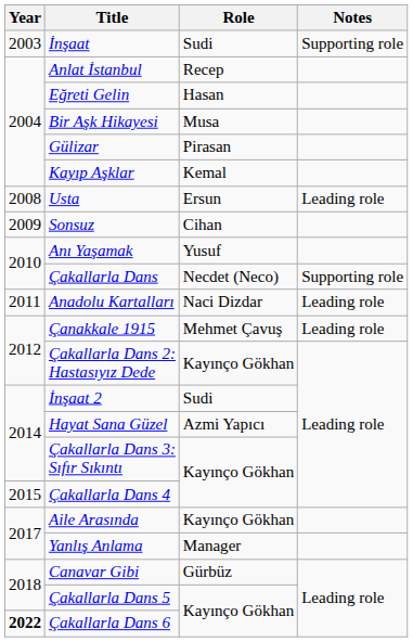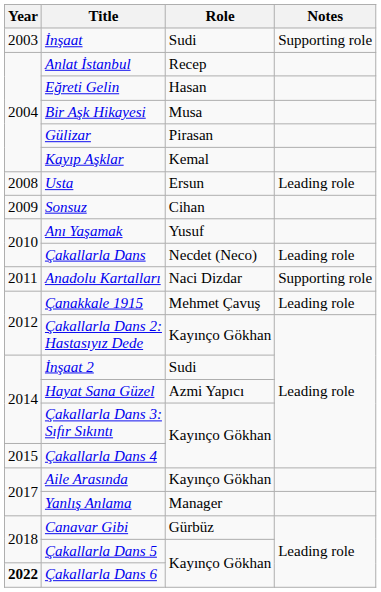 <table class="wikitable">
 <tr>
 <th>Year</th>
 <th>Title</th>
 <th>Role</th>
 <th>Notes</th>
 </tr>
 <tr>
 <td>2003</td>
 <td><a href='#'><em>İnşaat</em></a></td>
 <td>Sudi</td>
 <td>Supporting role</td>
 </tr>
 <tr>
 <td rowspan="5">2004</td>
 <td><em><a href='#'>Anlat İstanbul</a></em></td>
 <td>Recep</td>
 <td></td>
 </tr>
 <tr>
 <td><a href='#'><em>Eğreti Gelin</em></a></td>
 <td>Hasan</td>
 <td></td>
 </tr>
 <tr>
 <td><a href='#'><em>Bir Aşk Hikayesi</em></a></td>
 <td>Musa</td>
 <td></td>
 </tr>
 <tr>
 <td><a href='#'><em>Gülizar</em></a></td>
 <td>Pirasan</td>
 <td></td>
 </tr>
 <tr>
 <td><a href='#'><em>Kayıp Aşklar</em></a></td>
 <td>Kemal</td>
 <td></td>
 </tr>
 <tr>
 <td>2008</td>
 <td><a href='#'><em>Usta</em></a></td>
 <td>Ersun</td>
 <td>Leading role</td>
 </tr>
 <tr>
 <td>2009</td>
 <td><a href='#'><em>Sonsuz</em></a></td>
 <td>Cihan</td>
 <td></td>
 </tr>
 <tr>
 <td rowspan="2">2010</td>
 <td><em><a href='#'>Anı Yaşamak</a></em></td>
 <td>Yusuf</td>
 <td></td>
 </tr>
 <tr>
 <td><em><a href='#'>Çakallarla Dans</a></em></td>
 <td>Necdet (Neco)</td>
-<td>Supporting role</td>
+<td>Leading role</td>
 </tr>
 <tr>
 <td>2011</td>
 <td><em><a href='#'>Anadolu Kartalları</a></em></td>
 <td>Naci Dizdar</td>
-<td>Leading role</td>
+<td>Supporting role</td>
 </tr>
 <tr>
 <td rowspan="2">2012</td>
 <td><em><a href='#'>Çanakkale 1915</a></em></td>
 <td>Mehmet Çavuş</td>
 <td>Leading role</td>
 </tr>
 <tr>
 <td><a href='#'><em>Çakallarla Dans 2:<br>Hastasıyız Dede</em></a></td>
 <td>Kayınço Gökhan</td>
 <td rowspan="5">Leading role</td>
 </tr>
 <tr>
 <td rowspan="3">2014</td>
 <td><em><a href='#'>İnşaat 2</a></em></td>
 <td>Sudi</td>
 </tr>
 <tr>
 <td><em><a href='#'>Hayat Sana Güzel</a></em></td>
 <td>Azmi Yapıcı</td>
 </tr>
 <tr>
 <td><a href='#'><em>Çakallarla Dans 3:<br>Sıfır Sıkıntı</em></a></td>
 <td rowspan="2">Kayınço Gökhan</td>
 </tr>
 <tr>
 <td>2015</td>
 <td><em><a href='#'>Çakallarla Dans 4</a></em></td>
 </tr>
 <tr>
 <td rowspan="2">2017</td>
 <td><em><a href='#'>Aile Arasında</a></em></td>
 <td>Kayınço Gökhan</td>
 <td></td>
 </tr>
 <tr>
 <td><em><a href='#'>Yanlış Anlama</a></em></td>
 <td>Manager</td>
 <td></td>
 </tr>
 <tr>
 <td rowspan="2">2018</td>
 <td><em><a href='#'>Canavar Gibi</a></em></td>
 <td>Gürbüz</td>
 <td rowspan="3">Leading role</td>
 </tr>
 <tr>
 <td><em><a href='#'>Çakallarla Dans 5</a></em></td>
 <td rowspan="2">Kayınço Gökhan</td>
 </tr>
 <tr>
 <td><strong>2022</strong></td>
 <td><em><a href='#'>Çakallarla Dans 6</a></em></td>
 </tr>
 </table>
